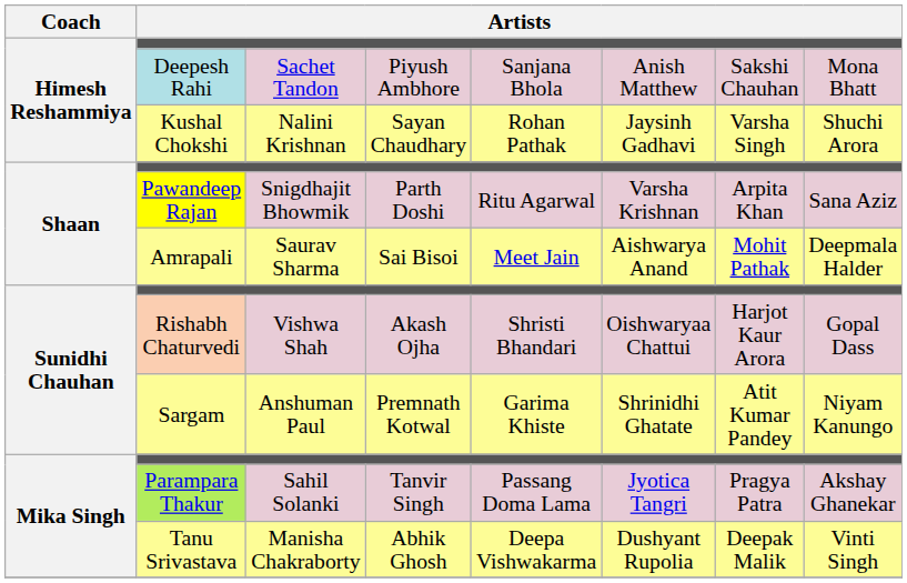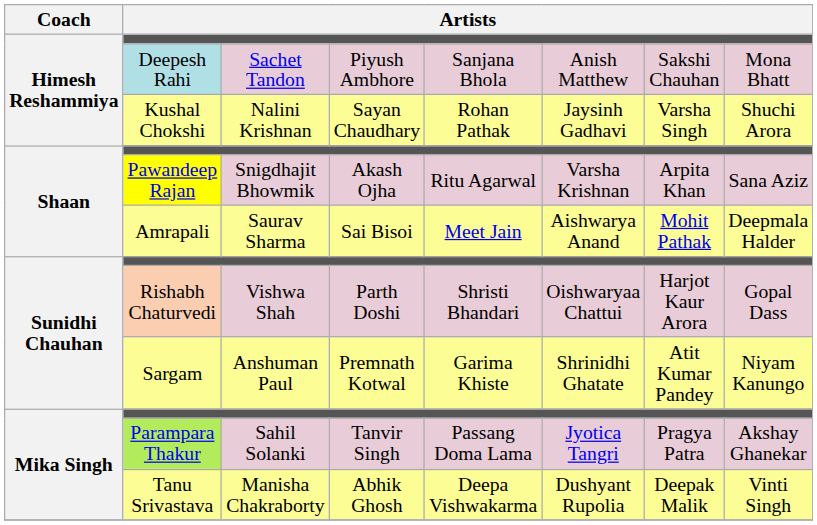 <table class="wikitable" style="text-align:center; line-height:17px; width:100%;">
 <tr>
 <th scope="col" width="16%">Coach</th>
 <th scope="col" width="84%" colspan="10">Artists</th>
 </tr>
 <tr>
 <th rowspan="3">Himesh Reshammiya</th>
 <td colspan="7" style="background:#555555"></td>
 </tr>
 <tr>
 <td style="background:#B0E0E6">Deepesh Rahi</td>
 <td style="background:#E8CCD7"><a href='#'>Sachet Tandon</a></td>
 <td style="background:#E8CCD7">Piyush Ambhore</td>
 <td style="background:#E8CCD7">Sanjana Bhola</td>
 <td style="background:#E8CCD7">Anish Matthew</td>
 <td style="background:#E8CCD7">Sakshi Chauhan</td>
 <td style="background:#E8CCD7">Mona Bhatt</td>
 </tr>
 <tr>
 <td style="background:#FDFD96">Kushal Chokshi</td>
 <td style="background:#FDFD96">Nalini Krishnan</td>
 <td style="background:#FDFD96">Sayan Chaudhary</td>
 <td style="background:#FDFD96">Rohan Pathak</td>
 <td style="background:#FDFD96">Jaysinh Gadhavi</td>
 <td style="background:#FDFD96">Varsha Singh</td>
 <td style="background:#FDFD96">Shuchi Arora</td>
 </tr>
 <tr>
 <th rowspan="3">Shaan</th>
 <td colspan="7" style="background:#555555"></td>
 </tr>
 <tr>
 <td style="background:yellow"><a href='#'>Pawandeep Rajan</a></td>
 <td style="background:#E8CCD7">Snigdhajit Bhowmik</td>
-<td style="background:#E8CCD7" width="14%">Parth Doshi</td>
+<td style="background:#E8CCD7">Akash Ojha</td>
 <td style="background:#E8CCD7">Ritu Agarwal</td>
 <td style="background:#E8CCD7">Varsha Krishnan</td>
 <td style="background:#E8CCD7">Arpita Khan</td>
 <td style="background:#E8CCD7">Sana Aziz</td>
 </tr>
 <tr>
 <td style="background:#FDFD96">Amrapali</td>
 <td style="background:#FDFD96">Saurav Sharma</td>
 <td style="background:#FDFD96">Sai Bisoi</td>
 <td style="background:#FDFD96"><a href='#'>Meet Jain</a></td>
 <td style="background:#FDFD96">Aishwarya Anand</td>
 <td style="background:#FDFD96"><a href='#'>Mohit Pathak</a></td>
 <td style="background:#FDFD96">Deepmala Halder</td>
 </tr>
 <tr>
 <th rowspan="3">Sunidhi Chauhan</th>
 <td colspan="7" style="background:#555555"></td>
 </tr>
 <tr>
 <td style="background:#FBCEB1" width="14%">Rishabh Chaturvedi</td>
 <td style="background:#E8CCD7" width="14%">Vishwa Shah</td>
-<td style="background:#E8CCD7">Akash Ojha</td>
+<td style="background:#E8CCD7" width="14%">Parth Doshi</td>
 <td style="background:#E8CCD7" width="14%">Shristi Bhandari</td>
 <td style="background:#E8CCD7" width="14%">Oishwaryaa Chattui</td>
 <td style="background:#E8CCD7">Harjot Kaur Arora</td>
 <td style="background:#E8CCD7" width="14%">Gopal Dass</td>
 </tr>
 <tr>
 <td style="background:#FDFD96">Sargam</td>
 <td style="background:#FDFD96">Anshuman Paul</td>
 <td style="background:#FDFD96">Premnath Kotwal</td>
 <td style="background:#FDFD96">Garima Khiste</td>
 <td style="background:#FDFD96">Shrinidhi Ghatate</td>
 <td style="background:#FDFD96">Atit Kumar Pandey</td>
 <td style="background:#FDFD96">Niyam Kanungo</td>
 </tr>
 <tr>
 <th rowspan="3">Mika Singh</th>
 <td colspan="7" style="background:#555555"></td>
 </tr>
 <tr>
 <td style="background:#B2EC5D"><a href='#'>Parampara Thakur</a></td>
 <td style="background:#E8CCD7">Sahil Solanki</td>
 <td style="background:#E8CCD7">Tanvir Singh</td>
 <td style="background:#E8CCD7">Passang Doma Lama</td>
 <td style="background:#E8CCD7"><a href='#'>Jyotica Tangri</a></td>
 <td style="background:#E8CCD7" width="14%">Pragya Patra</td>
 <td style="background:#E8CCD7">Akshay Ghanekar</td>
 </tr>
 <tr>
 <td style="background:#FDFD96">Tanu Srivastava</td>
 <td style="background:#FDFD96">Manisha Chakraborty</td>
 <td style="background:#FDFD96">Abhik Ghosh</td>
 <td style="background:#FDFD96">Deepa Vishwakarma</td>
 <td style="background:#FDFD96">Dushyant Rupolia</td>
 <td style="background:#FDFD96">Deepak Malik</td>
 <td style="background:#FDFD96">Vinti Singh</td>
 </tr>
 <tr>
 </tr>
 </table>
